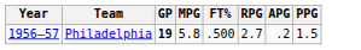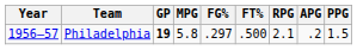 <table class="wikitable sortable" style="font-size:95%; text-align:right;">
 <tr>
 <th>Year</th>
 <th>Team</th>
 <th>GP</th>
 <th>MPG</th>
+<th>FG%</th>
 <th>FT%</th>
 <th>RPG</th>
 <th>APG</th>
 <th>PPG</th>
 </tr>
 <tr>
 <td style="text-align:left;"><a href='#'>1956–57</a></td>
 <td style="text-align:left;"><a href='#'>Philadelphia</a></td>
 <td><strong>19</strong></td>
 <td>5.8</td>
+<td>.297</td>
 <td>.500</td>
-<td>2.7</td>
+<td>2.1</td>
 <td>.2</td>
 <td>1.5</td>
 </tr>
 </table>
